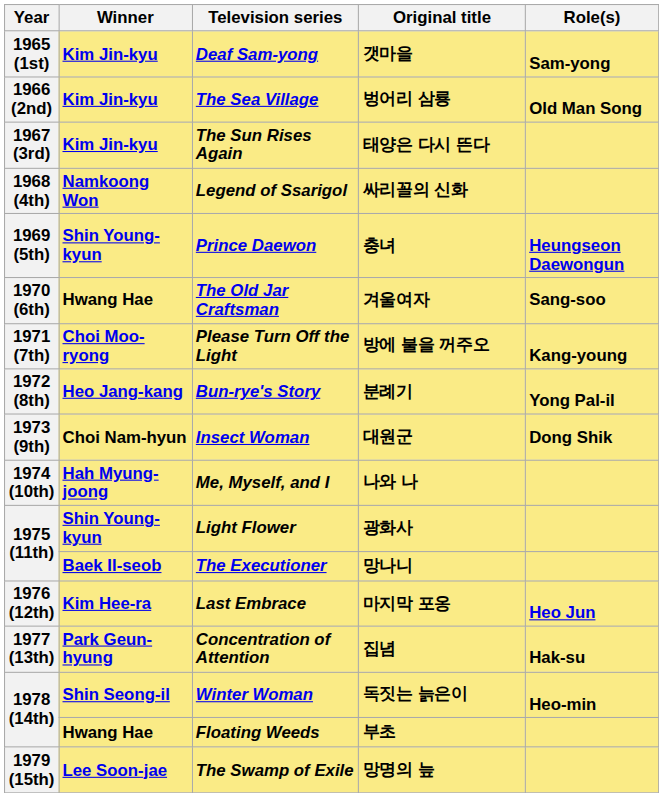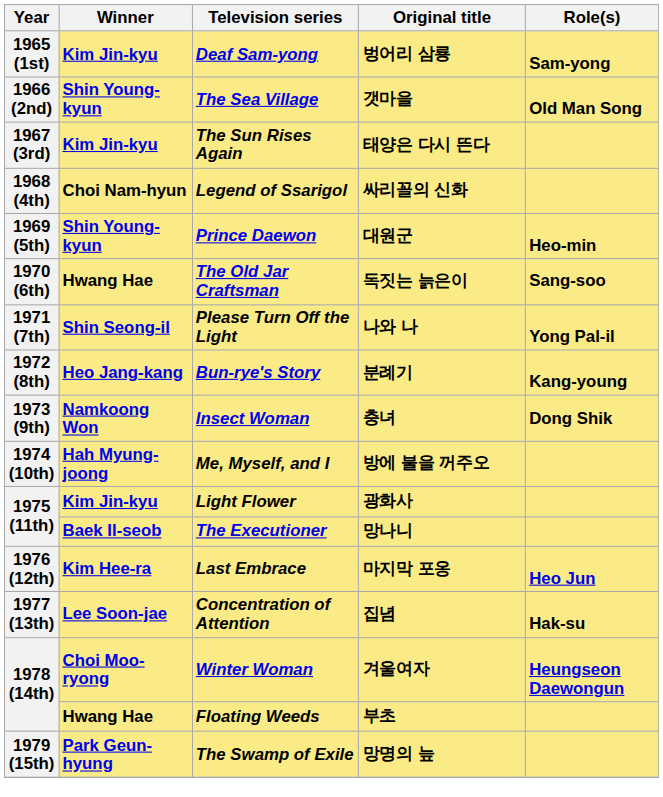 <table class="wikitable" style="width:100%;" cellpadding="6">
 <tr>
 <th style="width:5%;">Year</th>
 <th style="width:20%;">Winner</th>
 <th style="width:25%;">Television series</th>
 <th style="width:25%;">Original title</th>
 <th style="width:20%;">Role(s)</th>
 </tr>
 <tr>
 <th>1965<br>(1st)</th>
 <td style="background:#FAEB86;"><strong><a href='#'>Kim Jin-kyu</a> </strong></td>
 <td style="background:#FAEB86;"><strong><em><a href='#'>Deaf Sam-yong</a></em></strong></td>
-<td style="background:#FAEB86;"><strong>갯마을</strong></td>
+<td style="background:#FAEB86;"><strong>벙어리 삼룡</strong></td>
 <td style="background:#FAEB86;"><br><strong>Sam-yong</strong></td>
 </tr>
 <tr>
 <th>1966<br>(2nd)</th>
-<td style="background:#FAEB86;"><strong><a href='#'>Kim Jin-kyu</a> </strong></td>
+<td style="background:#FAEB86;"><strong><a href='#'>Shin Young-kyun</a> </strong></td>
 <td style="background:#FAEB86;"><strong><em><a href='#'>The Sea Village</a></em></strong></td>
-<td style="background:#FAEB86;"><strong>벙어리 삼룡</strong></td>
+<td style="background:#FAEB86;"><strong>갯마을</strong></td>
 <td style="background:#FAEB86;"><br><strong>Old Man Song</strong></td>
 </tr>
 <tr>
 <th>1967<br>(3rd)</th>
 <td style="background:#FAEB86;"><strong><a href='#'>Kim Jin-kyu</a> </strong></td>
 <td style="background:#FAEB86;"><strong><em>The Sun Rises Again</em></strong></td>
 <td style="background:#FAEB86;"><strong>태양은 다시 뜬다</strong></td>
 <td style="background:#FAEB86;"></td>
 </tr>
 <tr>
 <th>1968<br>(4th)</th>
-<td style="background:#FAEB86;"><strong><a href='#'>Namkoong Won</a> </strong></td>
+<td style="background:#FAEB86;"><strong>Choi Nam-hyun </strong></td>
 <td style="background:#FAEB86;"><strong><em>Legend of Ssarigol</em></strong></td>
 <td style="background:#FAEB86;"><strong>싸리꼴의 신화</strong></td>
 <td style="background:#FAEB86;"></td>
 </tr>
 <tr>
 <th>1969<br>(5th)</th>
 <td style="background:#FAEB86;"><strong><a href='#'>Shin Young-kyun</a> </strong></td>
 <td style="background:#FAEB86;"><strong><em><a href='#'>Prince Daewon</a></em></strong></td>
-<td style="background:#FAEB86;"><strong>충녀</strong></td>
-<td style="background:#FAEB86;"><br><strong><a href='#'>Heungseon Daewongun</a></strong></td>
+<td style="background:#FAEB86;"><strong>대원군</strong></td>
+<td style="background:#FAEB86;"><br><strong>Heo-min</strong></td>
 </tr>
 <tr>
 <th>1970<br>(6th)</th>
 <td style="background:#FAEB86;"><strong>Hwang Hae </strong></td>
 <td style="background:#FAEB86;"><strong><em><a href='#'>The Old Jar Craftsman</a></em></strong></td>
-<td style="background:#FAEB86;"><strong>겨울여자</strong></td>
+<td style="background:#FAEB86;"><strong>독짓는 늙은이</strong></td>
 <td style="background:#FAEB86;"><strong>Sang-soo</strong></td>
 </tr>
 <tr>
 <th>1971<br>(7th)</th>
-<td style="background:#FAEB86;"><strong><a href='#'>Choi Moo-ryong</a> </strong></td>
+<td style="background:#FAEB86;"><strong><a href='#'>Shin Seong-il</a> </strong></td>
 <td style="background:#FAEB86;"><strong><em>Please Turn Off the Light</em></strong></td>
-<td style="background:#FAEB86;"><strong>방에 불을 꺼주오</strong></td>
-<td style="background:#FAEB86;"><br><strong>Kang-young</strong></td>
+<td style="background:#FAEB86;"><strong>나와 나</strong></td>
+<td style="background:#FAEB86;"><br><strong>Yong Pal-il</strong></td>
 </tr>
 <tr>
 <th>1972<br>(8th)</th>
 <td style="background:#FAEB86;"><strong><a href='#'>Heo Jang-kang</a> </strong></td>
 <td style="background:#FAEB86;"><strong><em><a href='#'>Bun-rye's Story</a></em></strong></td>
 <td style="background:#FAEB86;"><strong>분례기</strong></td>
-<td style="background:#FAEB86;"><br><strong>Yong Pal-il</strong></td>
+<td style="background:#FAEB86;"><br><strong>Kang-young</strong></td>
 </tr>
 <tr>
 <th>1973<br>(9th)</th>
-<td style="background:#FAEB86;"><strong>Choi Nam-hyun </strong></td>
+<td style="background:#FAEB86;"><strong><a href='#'>Namkoong Won</a> </strong></td>
 <td style="background:#FAEB86;"><strong><em><a href='#'>Insect Woman</a></em></strong></td>
-<td style="background:#FAEB86;"><strong>대원군</strong></td>
+<td style="background:#FAEB86;"><strong>충녀</strong></td>
 <td style="background:#FAEB86;"><strong>Dong Shik</strong></td>
 </tr>
 <tr>
 <th>1974<br>(10th)</th>
 <td style="background:#FAEB86;"><strong><a href='#'>Hah Myung-joong</a> </strong></td>
 <td style="background:#FAEB86;"><strong><em>Me, Myself, and I</em></strong></td>
-<td style="background:#FAEB86;"><strong>나와 나</strong></td>
+<td style="background:#FAEB86;"><strong>방에 불을 꺼주오</strong></td>
 <td style="background:#FAEB86;"></td>
 </tr>
 <tr>
 <th rowspan="2">1975<br>(11th)</th>
-<td style="background:#FAEB86;"><strong><a href='#'>Shin Young-kyun</a> </strong></td>
+<td style="background:#FAEB86;"><strong><a href='#'>Kim Jin-kyu</a> </strong></td>
 <td style="background:#FAEB86;"><strong><em>Light Flower</em></strong></td>
 <td style="background:#FAEB86;"><strong>광화사</strong></td>
 <td style="background:#FAEB86;"></td>
 </tr>
 <tr>
 <td style="background:#FAEB86;"><strong><a href='#'>Baek Il-seob</a> </strong></td>
 <td style="background:#FAEB86;"><strong><em><a href='#'>The Executioner</a></em></strong></td>
 <td style="background:#FAEB86;"><strong>망나니</strong></td>
 <td style="background:#FAEB86;"></td>
 </tr>
 <tr>
 <th>1976<br>(12th)</th>
 <td style="background:#FAEB86;"><strong><a href='#'>Kim Hee-ra</a> </strong></td>
 <td style="background:#FAEB86;"><strong><em>Last Embrace</em></strong></td>
 <td style="background:#FAEB86;"><strong>마지막 포옹</strong></td>
 <td style="background:#FAEB86;"><br><strong><a href='#'>Heo Jun</a></strong></td>
 </tr>
 <tr>
 <th>1977<br>(13th)</th>
-<td style="background:#FAEB86;"><strong><a href='#'>Park Geun-hyung</a> </strong></td>
+<td style="background:#FAEB86;"><strong><a href='#'>Lee Soon-jae</a> </strong></td>
 <td style="background:#FAEB86;"><strong><em>Concentration of Attention</em></strong></td>
 <td style="background:#FAEB86;"><strong>집념</strong></td>
 <td style="background:#FAEB86;"><br><strong>Hak-su</strong></td>
 </tr>
 <tr>
 <th rowspan="2">1978<br>(14th)</th>
-<td style="background:#FAEB86;"><strong><a href='#'>Shin Seong-il</a> </strong></td>
+<td style="background:#FAEB86;"><strong><a href='#'>Choi Moo-ryong</a> </strong></td>
 <td style="background:#FAEB86;"><strong><em><a href='#'>Winter Woman</a></em></strong></td>
-<td style="background:#FAEB86;"><strong>독짓는 늙은이</strong></td>
-<td style="background:#FAEB86;"><br><strong>Heo-min</strong></td>
+<td style="background:#FAEB86;"><strong>겨울여자</strong></td>
+<td style="background:#FAEB86;"><br><strong><a href='#'>Heungseon Daewongun</a></strong></td>
 </tr>
 <tr>
 <td style="background:#FAEB86;"><strong>Hwang Hae </strong></td>
 <td style="background:#FAEB86;"><strong><em>Floating Weeds</em></strong></td>
 <td style="background:#FAEB86;"><strong>부초</strong></td>
 <td style="background:#FAEB86;"></td>
 </tr>
 <tr>
 <th>1979<br>(15th)</th>
-<td style="background:#FAEB86;"><strong><a href='#'>Lee Soon-jae</a> </strong></td>
+<td style="background:#FAEB86;"><strong><a href='#'>Park Geun-hyung</a> </strong></td>
 <td style="background:#FAEB86;"><strong><em>The Swamp of Exile</em></strong></td>
 <td style="background:#FAEB86;"><strong>망명의 늪</strong></td>
 <td style="background:#FAEB86;"></td>
 </tr>
 <tr>
 </tr>
 </table>
